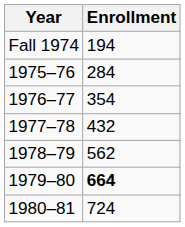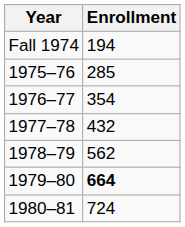 <table class="wikitable">
 <tr>
 <th>Year</th>
 <th>Enrollment</th>
 </tr>
 <tr>
 <td>Fall 1974</td>
 <td>194</td>
 </tr>
 <tr>
 <td>1975–76</td>
-<td>284</td>
+<td>285</td>
 </tr>
 <tr>
 <td>1976–77</td>
 <td>354</td>
 </tr>
 <tr>
 <td>1977–78</td>
 <td>432</td>
 </tr>
 <tr>
 <td>1978–79</td>
 <td>562</td>
 </tr>
 <tr>
 <td>1979–80</td>
 <td><strong>664</strong></td>
 </tr>
 <tr>
 <td>1980–81</td>
 <td>724</td>
 </tr>
 </table>
